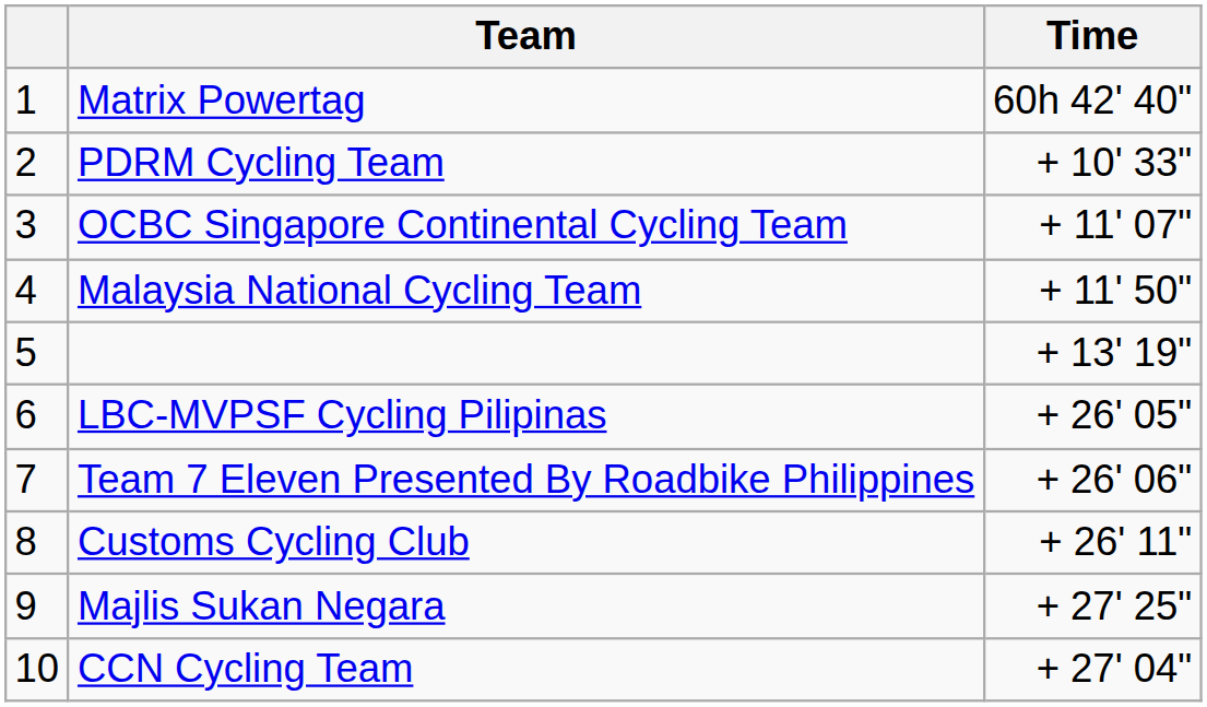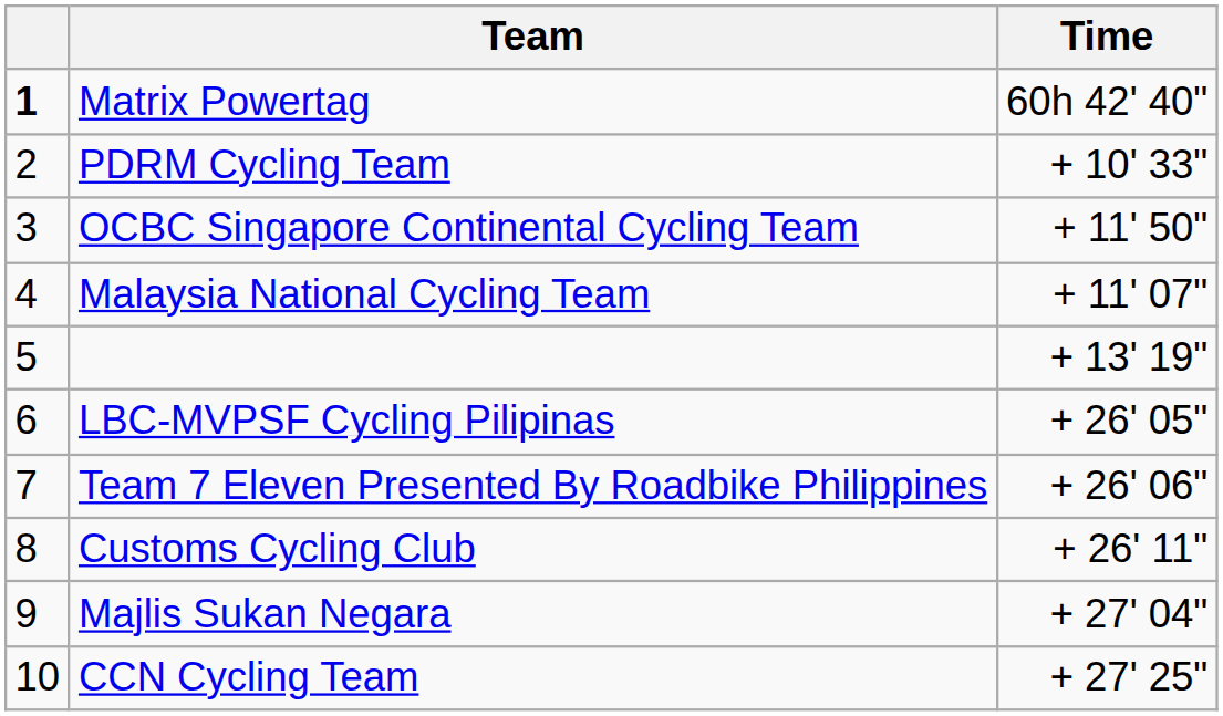 <table class=wikitable>
 <tr>
 <th></th>
 <th>Team</th>
 <th>Time</th>
 </tr>
 <tr>
-<td>1</td>
+<td><strong>1</strong></td>
 <td><a href='#'>Matrix Powertag</a></td>
 <td align=right>60h 42' 40"</td>
 </tr>
 <tr>
 <td>2</td>
 <td><a href='#'>PDRM Cycling Team</a></td>
 <td align=right>+ 10' 33"</td>
 </tr>
 <tr>
 <td>3</td>
 <td><a href='#'>OCBC Singapore Continental Cycling Team</a></td>
-<td align=right>+ 11' 07"</td>
+<td align=right>+ 11' 50"</td>
 </tr>
 <tr>
 <td>4</td>
 <td><a href='#'>Malaysia National Cycling Team</a></td>
-<td align=right>+ 11' 50"</td>
+<td align=right>+ 11' 07"</td>
 </tr>
 <tr>
 <td>5</td>
 <td></td>
 <td align=right>+ 13' 19"</td>
 </tr>
 <tr>
 <td>6</td>
 <td><a href='#'>LBC-MVPSF Cycling Pilipinas</a></td>
 <td align=right>+ 26' 05"</td>
 </tr>
 <tr>
 <td>7</td>
 <td><a href='#'>Team 7 Eleven Presented By Roadbike Philippines</a></td>
 <td align=right>+ 26' 06"</td>
 </tr>
 <tr>
 <td>8</td>
 <td><a href='#'>Customs Cycling Club</a></td>
 <td align=right>+ 26' 11"</td>
 </tr>
 <tr>
 <td>9</td>
 <td><a href='#'>Majlis Sukan Negara</a></td>
-<td align=right>+ 27' 25"</td>
+<td align=right>+ 27' 04"</td>
 </tr>
 <tr>
 <td>10</td>
 <td><a href='#'>CCN Cycling Team</a></td>
-<td align=right>+ 27' 04"</td>
+<td align=right>+ 27' 25"</td>
 </tr>
 </table>
